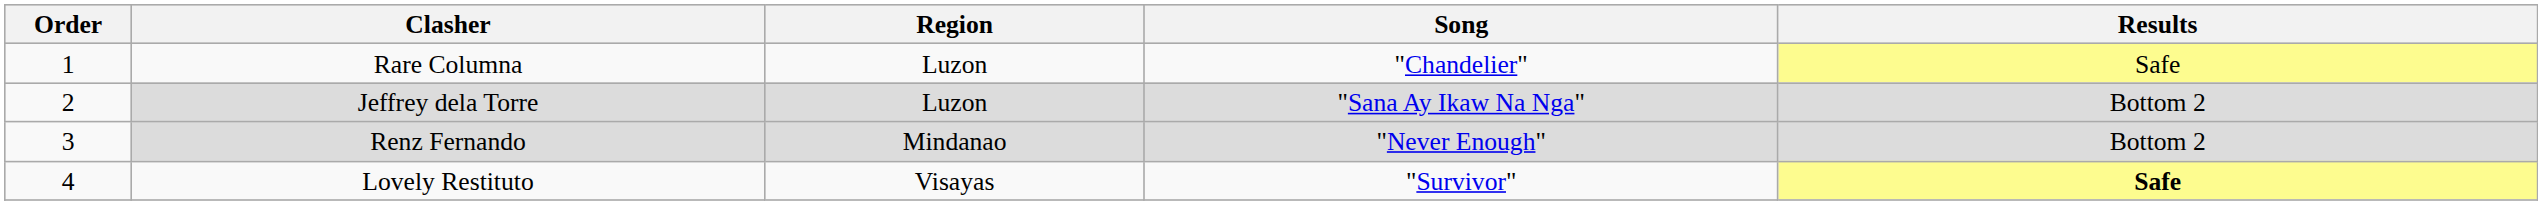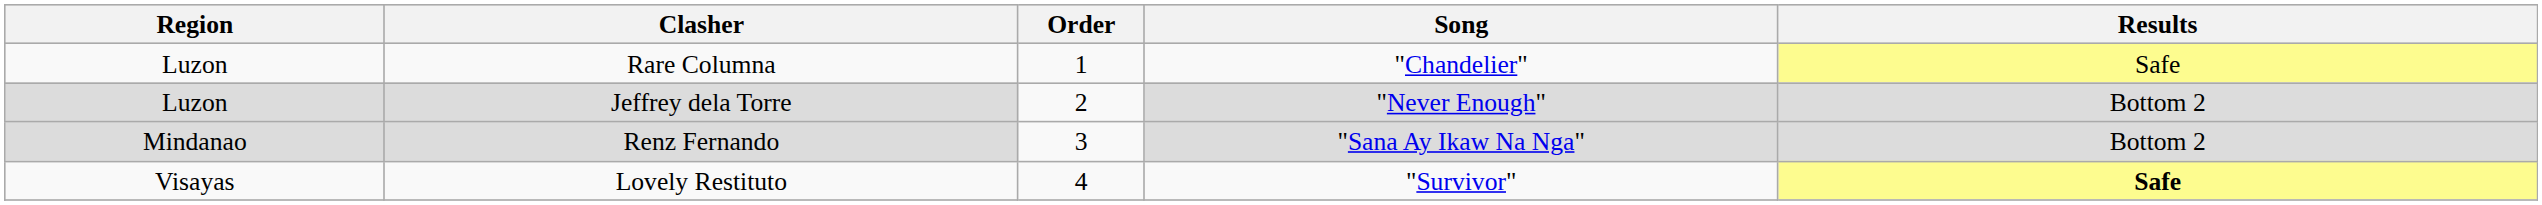 <table class="wikitable" style="text-align:center; line-height:17px; width:100%;">
 <tr>
+<th>Region</th>
+<th width="25%">Clasher</th>
 <th width="5%">Order</th>
-<th width="25%">Clasher</th>
-<th>Region</th>
 <th width="25%">Song</th>
 <th width="30%">Results</th>
 </tr>
 <tr>
+<td>Luzon</td>
+<td>Rare Columna</td>
 <td>1</td>
-<td>Rare Columna</td>
-<td>Luzon</td>
 <td>"<a href='#'>Chandelier</a>"</td>
 <td style="background:#fdfc8f;">Safe</td>
 </tr>
 <tr>
+<td style="background:#DCDCDC;">Luzon</td>
+<td style="background:#DCDCDC;">Jeffrey dela Torre</td>
 <td>2</td>
-<td style="background:#DCDCDC;">Jeffrey dela Torre</td>
-<td style="background:#DCDCDC;">Luzon</td>
+<td style="background:#DCDCDC;">"<a href='#'>Never Enough</a>"</td>
+<td style="background:#DCDCDC;">Bottom 2</td>
+</tr>
+<tr>
+<td style="background:#DCDCDC;">Mindanao</td>
+<td style="background:#DCDCDC;">Renz Fernando</td>
+<td>3</td>
 <td style="background:#DCDCDC;">"<a href='#'>Sana Ay Ikaw Na Nga</a>"</td>
 <td style="background:#DCDCDC;">Bottom 2</td>
 </tr>
 <tr>
-<td>3</td>
-<td style="background:#DCDCDC;">Renz Fernando</td>
-<td style="background:#DCDCDC;">Mindanao</td>
-<td style="background:#DCDCDC;">"<a href='#'>Never Enough</a>"</td>
-<td style="background:#DCDCDC;">Bottom 2</td>
-</tr>
-<tr>
+<td>Visayas</td>
+<td>Lovely Restituto</td>
 <td>4</td>
-<td>Lovely Restituto</td>
-<td>Visayas</td>
 <td>"<a href='#'>Survivor</a>"</td>
 <td style="background:#fdfc8f;"><strong>Safe</strong></td>
 </tr>
 </table>
